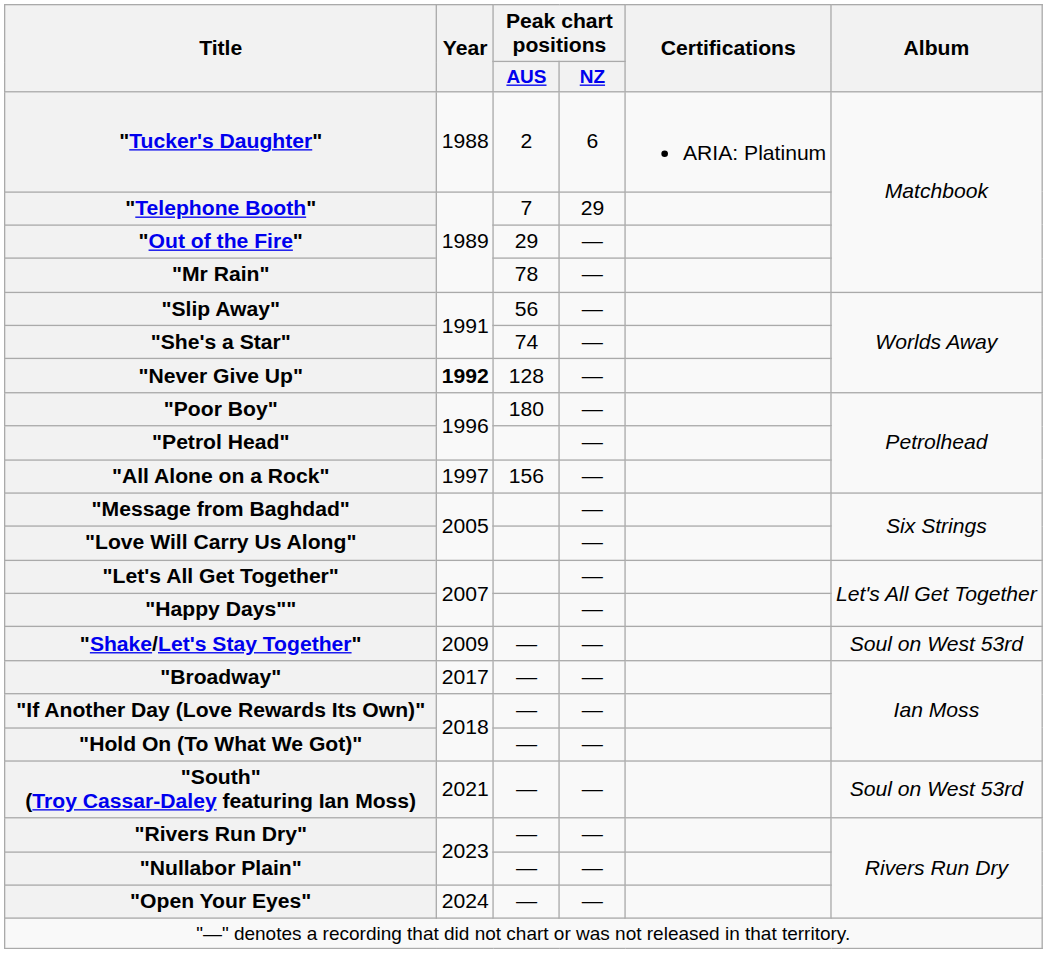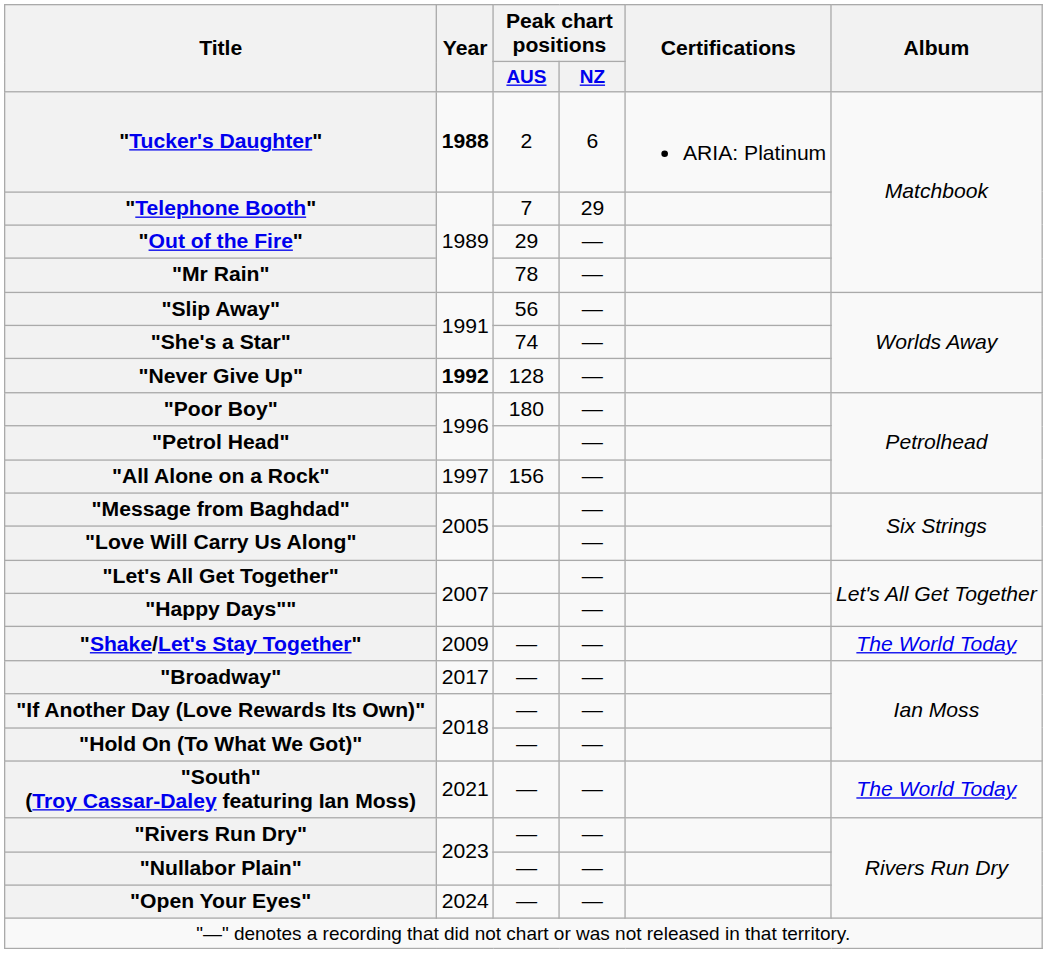 <table class="wikitable plainrowheaders" style="text-align:center;" border="1">
 <tr>
 <th scope="col" rowspan="2" style="width:20em;">Title</th>
 <th scope="col" rowspan="2">Year</th>
 <th scope="col" colspan="2">Peak chart positions</th>
 <th scope="col" rowspan="2">Certifications</th>
 <th scope="col" rowspan="2">Album</th>
 </tr>
 <tr>
 <th scope="col" style="width:3em;font-size:90%;"><a href='#'>AUS</a><br></th>
 <th scope="col" style="width:3em;font-size:90%;"><a href='#'>NZ</a><br></th>
 </tr>
 <tr>
 <th scope="row">"<a href='#'>Tucker's Daughter</a>"</th>
-<td>1988</td>
+<td><strong>1988</strong></td>
 <td>2</td>
 <td>6</td>
 <td><br><ul><li>ARIA: Platinum</li></ul></td>
 <td rowspan="4"><em>Matchbook</em></td>
 </tr>
 <tr>
 <th scope="row">"<a href='#'>Telephone Booth</a>"</th>
 <td rowspan="3">1989</td>
 <td>7</td>
 <td>29</td>
 <td></td>
 </tr>
 <tr>
 <th scope="row">"<a href='#'>Out of the Fire</a>"</th>
 <td>29</td>
 <td>—</td>
 <td></td>
 </tr>
 <tr>
 <th scope="row">"Mr Rain"</th>
 <td>78</td>
 <td>—</td>
 <td></td>
 </tr>
 <tr>
 <th scope="row">"Slip Away"</th>
 <td rowspan="2">1991</td>
 <td>56</td>
 <td>—</td>
 <td></td>
 <td rowspan="3"><em>Worlds Away</em></td>
 </tr>
 <tr>
 <th scope="row">"She's a Star"</th>
 <td>74</td>
 <td>—</td>
 <td></td>
 </tr>
 <tr>
 <th scope="row">"Never Give Up"</th>
 <td><strong>1992</strong></td>
 <td>128</td>
 <td>—</td>
 <td></td>
 </tr>
 <tr>
 <th scope="row">"Poor Boy"</th>
 <td rowspan="2">1996</td>
 <td>180</td>
 <td>—</td>
 <td></td>
 <td rowspan="3"><em>Petrolhead</em></td>
 </tr>
 <tr>
 <th scope="row">"Petrol Head"</th>
 <td></td>
 <td>—</td>
 <td></td>
 </tr>
 <tr>
 <th scope="row">"All Alone on a Rock"</th>
 <td>1997</td>
 <td>156</td>
 <td>—</td>
 <td></td>
 </tr>
 <tr>
 <th scope="row">"Message from Baghdad"</th>
 <td rowspan="2">2005</td>
 <td></td>
 <td>—</td>
 <td></td>
 <td rowspan="2"><em>Six Strings</em></td>
 </tr>
 <tr>
 <th scope="row">"Love Will Carry Us Along"</th>
 <td></td>
 <td>—</td>
 <td></td>
 </tr>
 <tr>
 <th scope="row">"Let's All Get Together"</th>
 <td rowspan="2">2007</td>
 <td></td>
 <td>—</td>
 <td></td>
 <td rowspan="2"><em>Let's All Get Together</em></td>
 </tr>
 <tr>
 <th scope="row">"Happy Days""</th>
 <td></td>
 <td>—</td>
 <td></td>
 </tr>
 <tr>
 <th scope="row">"<a href='#'>Shake</a>/<a href='#'>Let's Stay Together</a>"</th>
 <td>2009</td>
 <td>—</td>
 <td>—</td>
 <td></td>
-<td><em>Soul on West 53rd</em></td>
+<td><em><a href='#'>The World Today</a></em></td>
 </tr>
 <tr>
 <th scope="row">"Broadway"</th>
 <td>2017</td>
 <td>—</td>
 <td>—</td>
 <td></td>
 <td rowspan="3"><em>Ian Moss</em></td>
 </tr>
 <tr>
 <th scope="row">"If Another Day (Love Rewards Its Own)"</th>
 <td rowspan="2">2018</td>
 <td>—</td>
 <td>—</td>
 <td></td>
 </tr>
 <tr>
 <th scope="row">"Hold On (To What We Got)"</th>
 <td>—</td>
 <td>—</td>
 <td></td>
 </tr>
 <tr>
 <th scope="row">"South"<br>(<a href='#'>Troy Cassar-Daley</a> featuring Ian Moss)</th>
 <td>2021</td>
 <td>—</td>
 <td>—</td>
 <td></td>
-<td><em>Soul on West 53rd</em></td>
+<td><em><a href='#'>The World Today</a></em></td>
 </tr>
 <tr>
 <th scope="row">"Rivers Run Dry"</th>
 <td rowspan="2">2023</td>
 <td>—</td>
 <td>—</td>
 <td></td>
 <td rowspan="3"><em>Rivers Run Dry</em></td>
 </tr>
 <tr>
 <th scope="row">"Nullabor Plain"</th>
 <td>—</td>
 <td>—</td>
 <td></td>
 </tr>
 <tr>
 <th scope="row">"Open Your Eyes"</th>
 <td>2024</td>
 <td>—</td>
 <td>—</td>
 <td></td>
 </tr>
 <tr>
 <td colspan="6" style="font-size:90%">"—" denotes a recording that did not chart or was not released in that territory.</td>
 </tr>
 </table>
